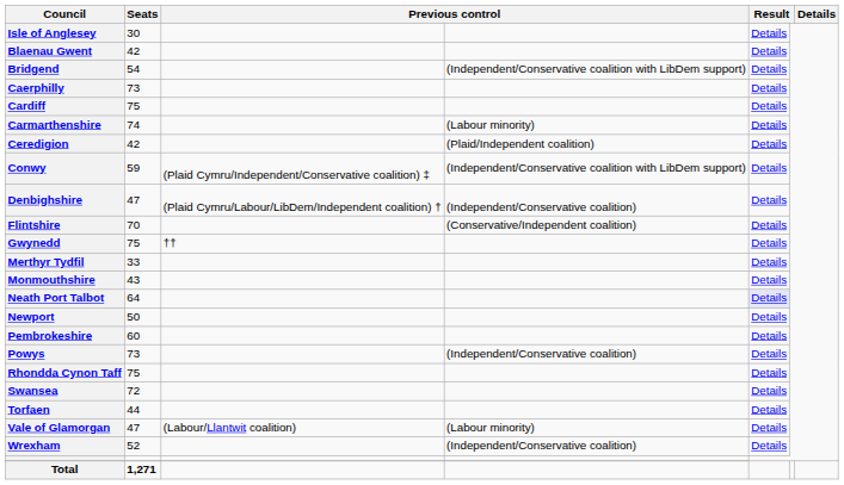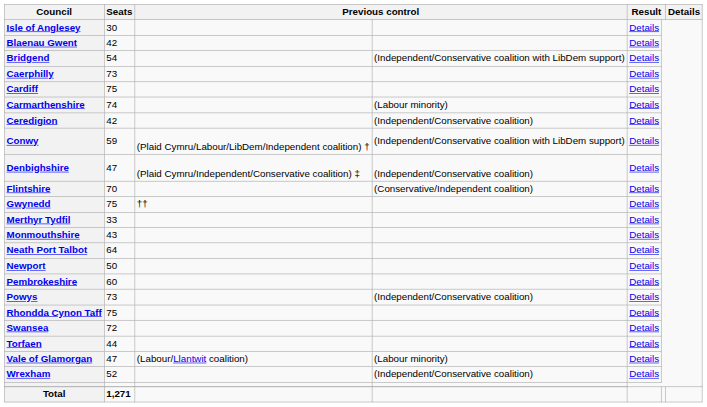 <table class="wikitable sortable">
 <tr>
 <th scope="col">Council</th>
 <th scope="col">Seats</th>
 <th colspan=2>Previous control</th>
 <th colspan=2>Result</th>
 <th scope="col" class="unsortable">Details</th>
 </tr>
 <tr>
 <th scope="row" style="text-align: left;"><a href='#'>Isle of Anglesey</a></th>
 <td>30</td>
 <td></td>
 <td></td>
 <td><a href='#'>Details</a></td>
 </tr>
 <tr>
 <th scope="row" style="text-align: left;"><a href='#'>Blaenau Gwent</a></th>
 <td>42</td>
 <td></td>
 <td></td>
 <td><a href='#'>Details</a></td>
 </tr>
 <tr>
 <th scope="row" style="text-align: left;"><a href='#'>Bridgend</a></th>
 <td>54</td>
 <td></td>
 <td> (Independent/Conservative coalition with LibDem support) </td>
 <td><a href='#'>Details</a></td>
 </tr>
 <tr>
 <th scope="row" style="text-align: left;"><a href='#'>Caerphilly</a></th>
 <td>73</td>
 <td></td>
 <td></td>
 <td><a href='#'>Details</a></td>
 </tr>
 <tr>
 <th scope="row" style="text-align: left;"><a href='#'>Cardiff</a></th>
 <td>75</td>
 <td></td>
 <td></td>
 <td><a href='#'>Details</a></td>
 </tr>
 <tr>
 <th scope="row" style="text-align: left;"><a href='#'>Carmarthenshire</a></th>
 <td>74</td>
 <td></td>
 <td> (Labour minority) </td>
 <td><a href='#'>Details</a></td>
 </tr>
 <tr>
 <th scope="row" style="text-align: left;"><a href='#'>Ceredigion</a></th>
 <td>42</td>
 <td></td>
-<td> (Plaid/Independent coalition)</td>
+<td> (Independent/Conservative coalition) </td>
 <td><a href='#'>Details</a></td>
 </tr>
 <tr>
 <th scope="row" style="text-align: left;"><a href='#'>Conwy</a></th>
 <td>59</td>
-<td> <br>(Plaid Cymru/Independent/Conservative coalition) ‡</td>
+<td> <br>(Plaid Cymru/Labour/LibDem/Independent coalition) †</td>
 <td> (Independent/Conservative coalition with LibDem support) </td>
 <td><a href='#'>Details</a></td>
 </tr>
 <tr>
 <th scope="row" style="text-align: left;"><a href='#'>Denbighshire</a></th>
 <td>47</td>
-<td> <br>(Plaid Cymru/Labour/LibDem/Independent coalition) †</td>
+<td> <br>(Plaid Cymru/Independent/Conservative coalition) ‡</td>
 <td> <br>(Independent/Conservative coalition)</td>
 <td><a href='#'>Details</a></td>
 </tr>
 <tr>
 <th scope="row" style="text-align: left;"><a href='#'>Flintshire</a></th>
 <td>70</td>
 <td></td>
 <td> (Conservative/Independent coalition)</td>
 <td><a href='#'>Details</a></td>
 </tr>
 <tr>
 <th scope="row" style="text-align: left;"><a href='#'>Gwynedd</a></th>
 <td>75</td>
 <td>††</td>
 <td></td>
 <td><a href='#'>Details</a></td>
 </tr>
 <tr>
 <th scope="row" style="text-align: left;"><a href='#'>Merthyr Tydfil</a></th>
 <td>33</td>
 <td></td>
 <td></td>
 <td><a href='#'>Details</a></td>
 </tr>
 <tr>
 <th scope="row" style="text-align: left;"><a href='#'>Monmouthshire</a></th>
 <td>43</td>
 <td></td>
 <td></td>
 <td><a href='#'>Details</a></td>
 </tr>
 <tr>
 <th scope="row" style="text-align: left;"><a href='#'>Neath Port Talbot</a></th>
 <td>64</td>
 <td></td>
 <td></td>
-<td style="background: lavender;"><a href='#'>Details</a></td>
+<td><a href='#'>Details</a></td>
 </tr>
 <tr>
 <th scope="row" style="text-align: left;"><a href='#'>Newport</a></th>
 <td>50</td>
 <td></td>
 <td></td>
 <td><a href='#'>Details</a></td>
 </tr>
 <tr>
 <th scope="row" style="text-align: left;"><a href='#'>Pembrokeshire</a></th>
 <td>60</td>
 <td></td>
 <td></td>
 <td><a href='#'>Details</a></td>
 </tr>
 <tr>
 <th scope="row" style="text-align: left;"><a href='#'>Powys</a></th>
 <td>73</td>
 <td></td>
 <td> (Independent/Conservative coalition)</td>
 <td><a href='#'>Details</a></td>
 </tr>
 <tr>
 <th scope="row" style="text-align: left;"><a href='#'>Rhondda Cynon Taff</a></th>
 <td>75</td>
 <td></td>
 <td></td>
 <td><a href='#'>Details</a></td>
 </tr>
 <tr>
 <th scope="row" style="text-align: left;"><a href='#'>Swansea</a></th>
 <td>72</td>
 <td></td>
 <td></td>
 <td><a href='#'>Details</a></td>
 </tr>
 <tr>
 <th scope="row" style="text-align: left;"><a href='#'>Torfaen</a></th>
 <td>44</td>
 <td></td>
 <td></td>
 <td><a href='#'>Details</a></td>
 </tr>
 <tr>
 <th scope="row" style="text-align: left;"><a href='#'>Vale of Glamorgan</a></th>
 <td>47</td>
 <td> (Labour/<a href='#'>Llantwit</a> coalition)</td>
 <td> (Labour minority) </td>
 <td><a href='#'>Details</a></td>
 </tr>
 <tr>
 <th scope="row" style="text-align: left;"><a href='#'>Wrexham</a></th>
 <td>52</td>
 <td></td>
 <td> (Independent/Conservative coalition) </td>
 <td><a href='#'>Details</a></td>
 </tr>
 <tr>
 <th></th>
 <td></td>
 <td></td>
 <td></td>
 </tr>
 <tr>
 </tr>
 <tr>
 <th><strong>Total</strong></th>
 <td><strong>1,271</strong></td>
 <td></td>
 <td></td>
 <td></td>
 <td></td>
 <td></td>
 </tr>
 </table>
